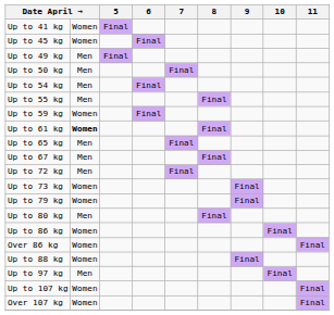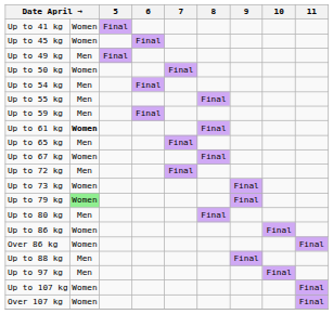 <table class="wikitable" style="margin:0.5em auto; font-size:90%; line-height:1.25em;">
 <tr align="center">
 <th colspan="2">Date April →</th>
 <th width="40px">5</th>
 <th width="40px">6</th>
 <th width="40px">7</th>
 <th width="40px">8</th>
 <th width="40px">9</th>
 <th width="40px">10</th>
 <th width="40px">11</th>
 </tr>
 <tr align="center">
 <td align="left" rowspan="1">Up to 41 kg</td>
 <td>Women<br></td>
 <td bgcolor="#D0A9F5">Final</td>
 <td></td>
 <td></td>
 <td></td>
 <td></td>
 <td></td>
 <td></td>
 </tr>
 <tr align="center">
 <td align="left" rowspan="1">Up to 45 kg</td>
 <td>Women<br></td>
 <td></td>
 <td bgcolor="#D0A9F5">Final</td>
 <td></td>
 <td></td>
 <td></td>
 <td></td>
 <td></td>
 </tr>
 <tr align="center">
 <td align="left" rowspan="1">Up to 49 kg</td>
 <td>Men<br></td>
 <td bgcolor="#D0A9F5">Final</td>
 <td></td>
 <td></td>
 <td></td>
 <td></td>
 <td></td>
 <td></td>
 </tr>
 <tr align="center">
 <td align="left" rowspan="1">Up to 50 kg</td>
-<td>Men<br></td>
+<td>Women<br></td>
 <td></td>
 <td></td>
 <td bgcolor="#D0A9F5">Final</td>
 <td></td>
 <td></td>
 <td></td>
 <td></td>
 </tr>
 <tr align="center">
 <td align="left" rowspan="1">Up to 54 kg</td>
 <td>Men<br></td>
 <td></td>
 <td bgcolor="#D0A9F5">Final</td>
 <td></td>
 <td></td>
 <td></td>
 <td></td>
 <td></td>
 </tr>
 <tr align="center">
 <td align="left" rowspan="1">Up to 55 kg</td>
 <td>Men<br></td>
 <td></td>
 <td></td>
 <td></td>
 <td bgcolor="#D0A9F5">Final</td>
 <td></td>
 <td></td>
 <td></td>
 </tr>
 <tr align="center">
 <td align="left" rowspan="1">Up to 59 kg</td>
-<td>Women<br></td>
+<td>Men<br></td>
 <td></td>
 <td bgcolor="#D0A9F5">Final</td>
 <td></td>
 <td></td>
 <td></td>
 <td></td>
 <td></td>
 </tr>
 <tr align="center">
 <td align="left" rowspan="1">Up to 61 kg</td>
 <td><strong>Women<br></strong></td>
 <td></td>
 <td></td>
 <td></td>
 <td bgcolor="#D0A9F5">Final</td>
 <td></td>
 <td></td>
 <td></td>
 </tr>
 <tr align="center">
 <td align="left" rowspan="1">Up to 65 kg</td>
 <td>Men<br></td>
 <td></td>
 <td></td>
 <td bgcolor="#D0A9F5">Final</td>
 <td></td>
 <td></td>
 <td></td>
 <td></td>
 </tr>
 <tr align="center">
 <td align="left" rowspan="1">Up to 67 kg</td>
-<td>Men<br></td>
+<td>Women<br></td>
 <td></td>
 <td></td>
 <td></td>
 <td bgcolor="#D0A9F5">Final</td>
 <td></td>
 <td></td>
 <td></td>
 </tr>
 <tr align="center">
 <td align="left" rowspan="1">Up to 72 kg</td>
 <td>Men<br></td>
 <td></td>
 <td></td>
 <td bgcolor="#D0A9F5">Final</td>
 <td></td>
 <td></td>
 <td></td>
 <td></td>
 </tr>
 <tr align="center">
 <td align="left" rowspan="1">Up to 73 kg</td>
 <td>Women<br></td>
 <td></td>
 <td></td>
 <td></td>
 <td></td>
 <td bgcolor="#D0A9F5">Final</td>
 <td></td>
 <td></td>
 </tr>
 <tr align="center">
 <td align="left" rowspan="1">Up to 79 kg</td>
-<td>Women<br></td>
+<td style="background: lightgreen;">Women<br></td>
 <td></td>
 <td></td>
 <td></td>
 <td></td>
 <td bgcolor="#D0A9F5">Final</td>
 <td></td>
 <td></td>
 </tr>
 <tr align="center">
 <td align="left" rowspan="1">Up to 80 kg</td>
 <td>Men<br></td>
 <td></td>
 <td></td>
 <td></td>
 <td bgcolor="#D0A9F5">Final</td>
 <td></td>
 <td></td>
 <td></td>
 </tr>
 <tr align="center">
 <td align="left" rowspan="1">Up to 86 kg</td>
 <td>Women<br></td>
 <td></td>
 <td></td>
 <td></td>
 <td></td>
 <td></td>
 <td bgcolor="#D0A9F5">Final</td>
 <td></td>
 </tr>
 <tr align="center">
 <td align="left" rowspan="1">Over 86 kg</td>
 <td>Women<br></td>
 <td></td>
 <td></td>
 <td></td>
 <td></td>
 <td></td>
 <td></td>
 <td bgcolor="#D0A9F5">Final</td>
 </tr>
 <tr align="center">
 <td align="left" rowspan="1">Up to 88 kg</td>
-<td>Women<br></td>
+<td>Men<br></td>
 <td></td>
 <td></td>
 <td></td>
 <td></td>
 <td bgcolor="#D0A9F5">Final</td>
 <td></td>
 <td></td>
 </tr>
 <tr align="center">
 <td align="left" rowspan="1">Up to 97 kg</td>
 <td>Men<br></td>
 <td></td>
 <td></td>
 <td></td>
 <td></td>
 <td></td>
 <td bgcolor="#D0A9F5">Final</td>
 <td></td>
 </tr>
 <tr align="center">
 <td align="left" rowspan="1">Up to 107 kg</td>
 <td>Women<br></td>
 <td></td>
 <td></td>
 <td></td>
 <td></td>
 <td></td>
 <td></td>
 <td bgcolor="#D0A9F5">Final</td>
 </tr>
 <tr align="center">
 <td align="left" rowspan="1">Over 107 kg</td>
 <td>Women<br></td>
 <td></td>
 <td></td>
 <td></td>
 <td></td>
 <td></td>
 <td></td>
 <td bgcolor="#D0A9F5">Final</td>
 </tr>
 <tr align="center">
 </tr>
 </table>
